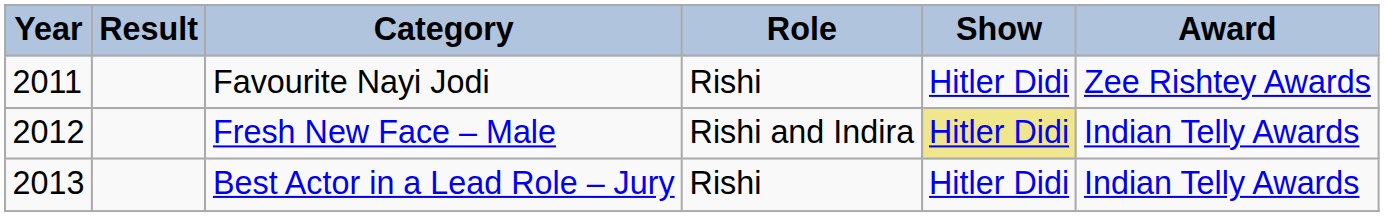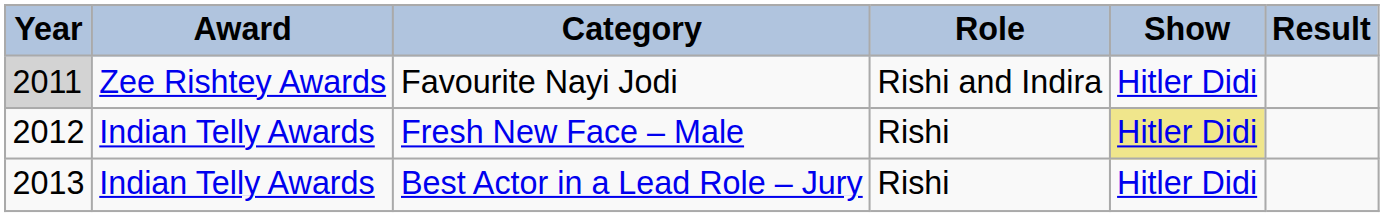 <table class="wikitable">
 <tr>
 <th style="background:#B0C4DE;">Year</th>
-<th style="background:#B0C4DE;">Result</th>
+<th style="background:#B0C4DE;">Award</th>
 <th style="background:#B0C4DE;">Category</th>
 <th style="background:#B0C4DE;">Role</th>
 <th style="background:#B0C4DE;">Show</th>
-<th style="background:#B0C4DE;">Award</th>
+<th style="background:#B0C4DE;">Result</th>
 </tr>
 <tr>
-<td>2011</td>
+<td style="background: lightgrey;">2011</td>
+<td><a href='#'>Zee Rishtey Awards</a></td>
+<td>Favourite Nayi Jodi</td>
+<td>Rishi and Indira</td>
+<td><a href='#'>Hitler Didi</a></td>
 <td></td>
-<td>Favourite Nayi Jodi</td>
-<td>Rishi</td>
-<td><a href='#'>Hitler Didi</a></td>
-<td><a href='#'>Zee Rishtey Awards</a></td>
 </tr>
 <tr>
 <td>2012</td>
+<td><a href='#'>Indian Telly Awards</a></td>
+<td><a href='#'>Fresh New Face – Male</a></td>
+<td>Rishi</td>
+<td style="background: khaki;"><a href='#'>Hitler Didi</a></td>
 <td></td>
-<td><a href='#'>Fresh New Face – Male</a></td>
-<td>Rishi and Indira</td>
-<td style="background: khaki;"><a href='#'>Hitler Didi</a></td>
-<td><a href='#'>Indian Telly Awards</a></td>
 </tr>
 <tr>
 <td>2013</td>
-<td></td>
+<td><a href='#'>Indian Telly Awards</a></td>
 <td><a href='#'>Best Actor in a Lead Role – Jury</a></td>
 <td>Rishi</td>
 <td><a href='#'>Hitler Didi</a></td>
-<td><a href='#'>Indian Telly Awards</a></td>
+<td></td>
 </tr>
 </table>
